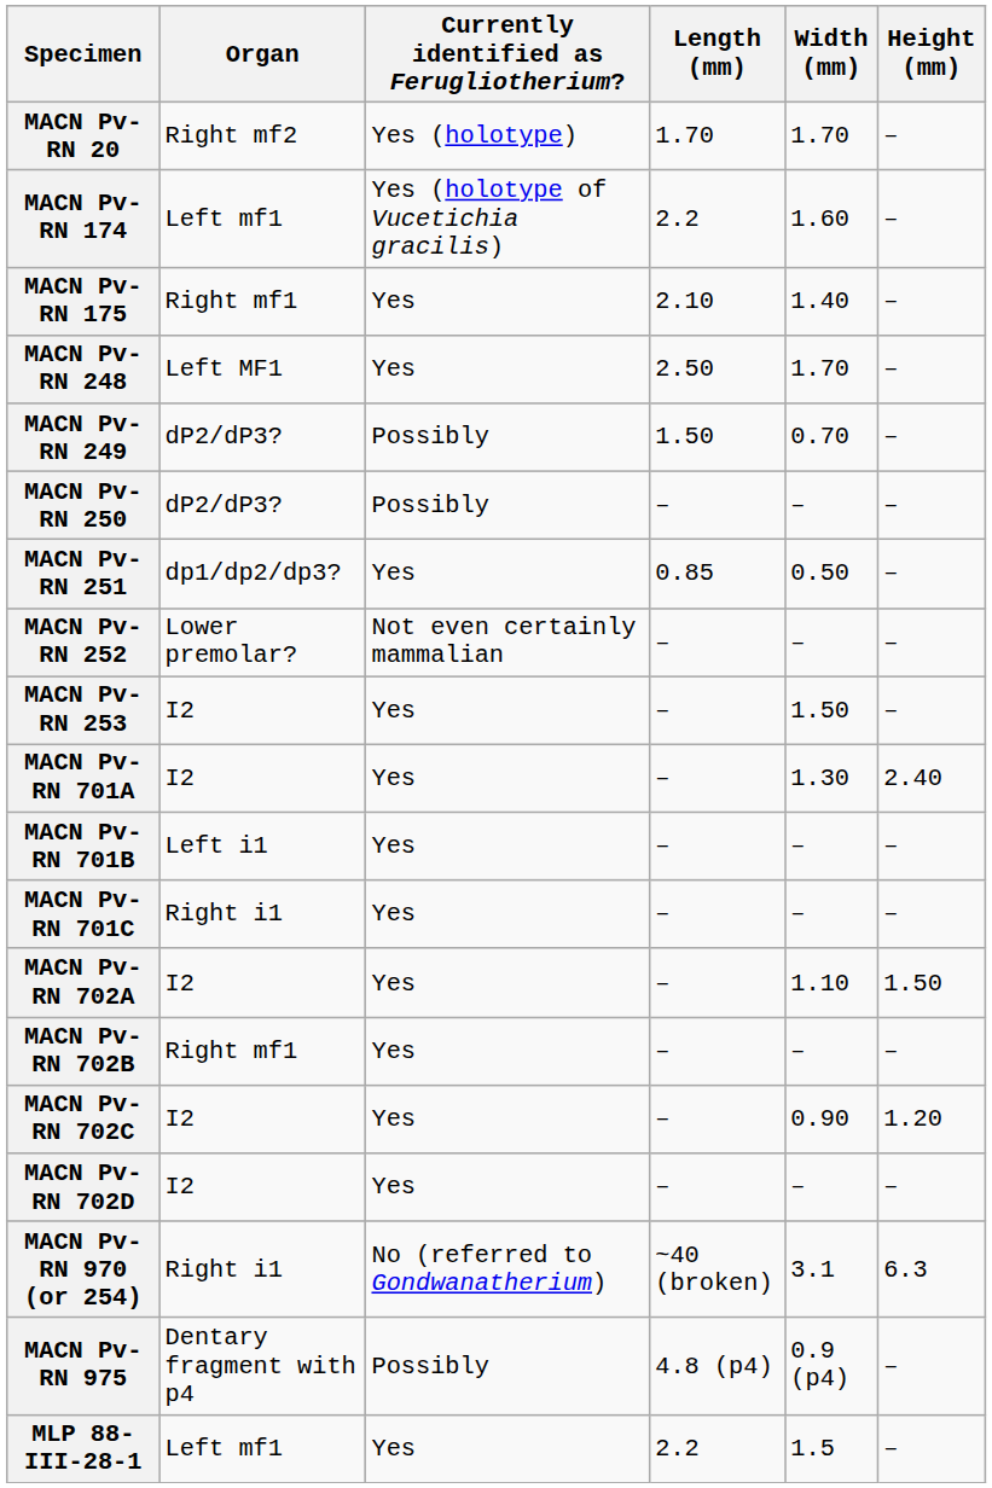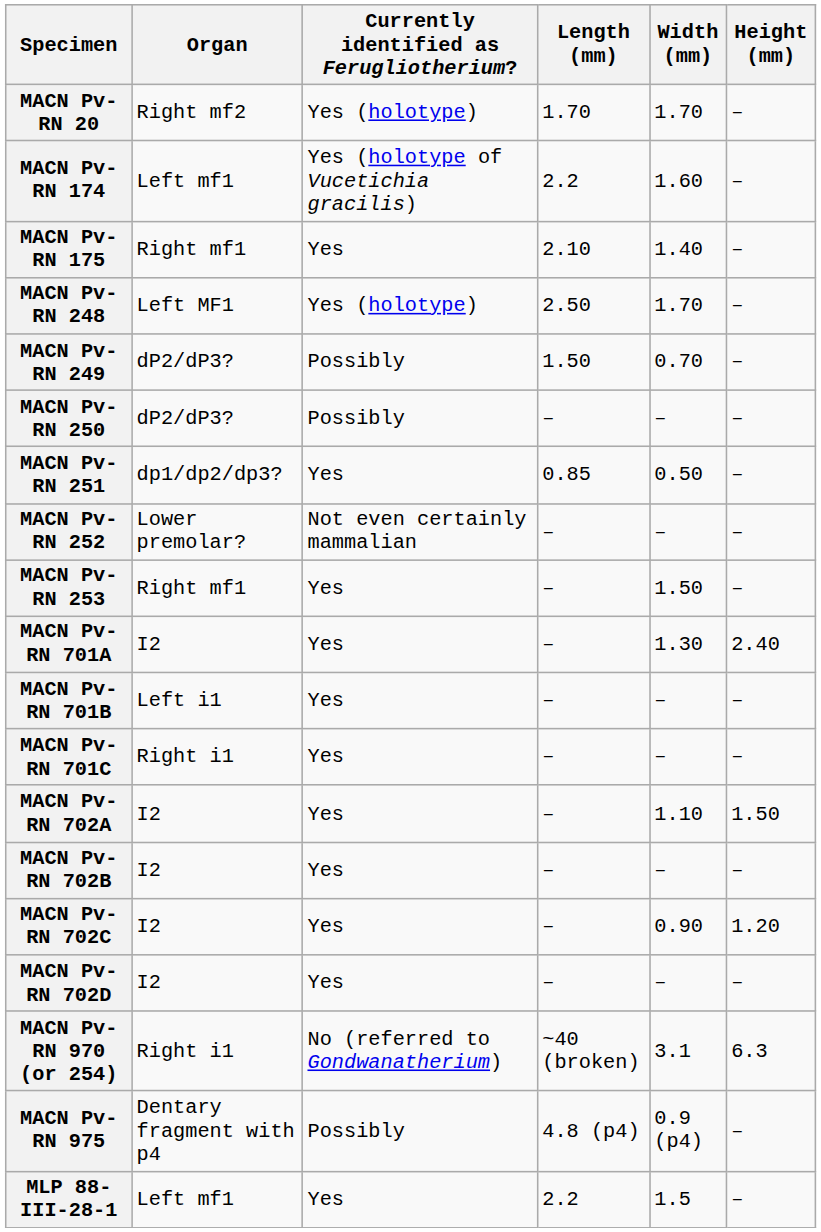 <table class="wikitable sortable plainrowheaders" style="float: right; margin-left: 0.5em; margin-top: 0em; width: 40em;">
 <tr>
 <th scope="col">Specimen</th>
 <th scope="col">Organ</th>
 <th scope="col">Currently identified as <em>Ferugliotherium</em>?</th>
 <th scope="col">Length (mm)</th>
 <th scope="col">Width (mm)</th>
 <th scope="col">Height (mm)</th>
 </tr>
 <tr>
 <th scope="row">MACN Pv-RN 20</th>
 <td>Right mf2</td>
 <td>Yes (<a href='#'>holotype</a>)</td>
 <td>1.70</td>
 <td>1.70</td>
 <td>–</td>
 </tr>
 <tr>
 <th scope="row">MACN Pv-RN 174</th>
 <td>Left mf1</td>
 <td>Yes (<a href='#'>holotype</a> of <em>Vucetichia gracilis</em>)</td>
 <td>2.2</td>
 <td>1.60</td>
 <td>–</td>
 </tr>
 <tr>
 <th scope="row">MACN Pv-RN 175</th>
 <td>Right mf1</td>
 <td>Yes</td>
 <td>2.10</td>
 <td>1.40</td>
 <td>–</td>
 </tr>
 <tr>
 <th scope="row">MACN Pv-RN 248</th>
 <td>Left MF1</td>
-<td>Yes</td>
+<td>Yes (<a href='#'>holotype</a>)</td>
 <td>2.50</td>
 <td>1.70</td>
 <td>–</td>
 </tr>
 <tr>
 <th scope="row">MACN Pv-RN 249</th>
 <td>dP2/dP3?</td>
 <td>Possibly</td>
 <td>1.50</td>
 <td>0.70</td>
 <td>–</td>
 </tr>
 <tr>
 <th scope="row">MACN Pv-RN 250</th>
 <td>dP2/dP3?</td>
 <td>Possibly</td>
 <td>–</td>
 <td>–</td>
 <td>–</td>
 </tr>
 <tr>
 <th scope="row">MACN Pv-RN 251</th>
 <td>dp1/dp2/dp3?</td>
 <td>Yes</td>
 <td>0.85</td>
 <td>0.50</td>
 <td>–</td>
 </tr>
 <tr>
 <th scope="row">MACN Pv-RN 252</th>
 <td>Lower premolar?</td>
 <td>Not even certainly mammalian</td>
 <td>–</td>
 <td>–</td>
 <td>–</td>
 </tr>
 <tr>
 <th scope="row">MACN Pv-RN 253</th>
-<td>I2</td>
+<td>Right mf1</td>
 <td>Yes</td>
 <td>–</td>
 <td>1.50</td>
 <td>–</td>
 </tr>
 <tr>
 <th scope="row">MACN Pv-RN 701A</th>
 <td>I2</td>
 <td>Yes</td>
 <td>–</td>
 <td>1.30</td>
 <td>2.40</td>
 </tr>
 <tr>
 <th scope="row">MACN Pv-RN 701B</th>
 <td>Left i1</td>
 <td>Yes</td>
 <td>–</td>
 <td>–</td>
 <td>–</td>
 </tr>
 <tr>
 <th scope="row">MACN Pv-RN 701C</th>
 <td>Right i1</td>
 <td>Yes</td>
 <td>–</td>
 <td>–</td>
 <td>–</td>
 </tr>
 <tr>
 <th scope="row">MACN Pv-RN 702A</th>
 <td>I2</td>
 <td>Yes</td>
 <td>–</td>
 <td>1.10</td>
 <td>1.50</td>
 </tr>
 <tr>
 <th scope="row">MACN Pv-RN 702B</th>
-<td>Right mf1</td>
+<td>I2</td>
 <td>Yes</td>
 <td>–</td>
 <td>–</td>
 <td>–</td>
 </tr>
 <tr>
 <th scope="row">MACN Pv-RN 702C</th>
 <td>I2</td>
 <td>Yes</td>
 <td>–</td>
 <td>0.90</td>
 <td>1.20</td>
 </tr>
 <tr>
 <th scope="row">MACN Pv-RN 702D</th>
 <td>I2</td>
 <td>Yes</td>
 <td>–</td>
 <td>–</td>
 <td>–</td>
 </tr>
 <tr>
 <th scope="row">MACN Pv-RN 970 (or 254)</th>
 <td>Right i1</td>
 <td>No (referred to <em><a href='#'>Gondwanatherium</a></em>)</td>
 <td>~40 (broken)</td>
 <td>3.1</td>
 <td>6.3</td>
 </tr>
 <tr>
 <th scope="row">MACN Pv-RN 975</th>
 <td>Dentary fragment with p4</td>
 <td>Possibly</td>
 <td>4.8 (p4)</td>
 <td>0.9 (p4)</td>
 <td>–</td>
 </tr>
 <tr>
 <th scope="row">MLP 88-III-28-1</th>
 <td>Left mf1</td>
 <td>Yes</td>
 <td>2.2</td>
 <td>1.5</td>
 <td>–</td>
 </tr>
 </table>
